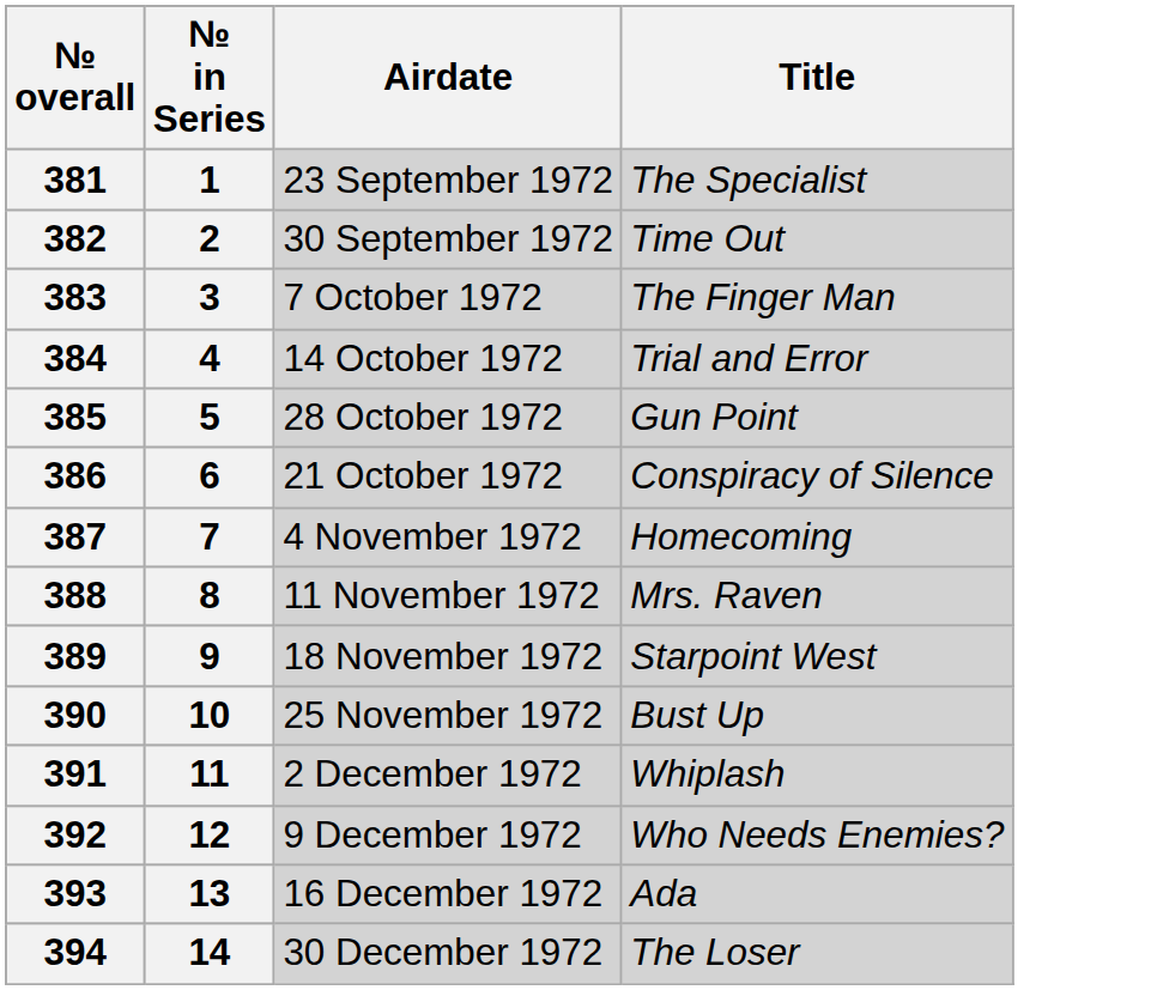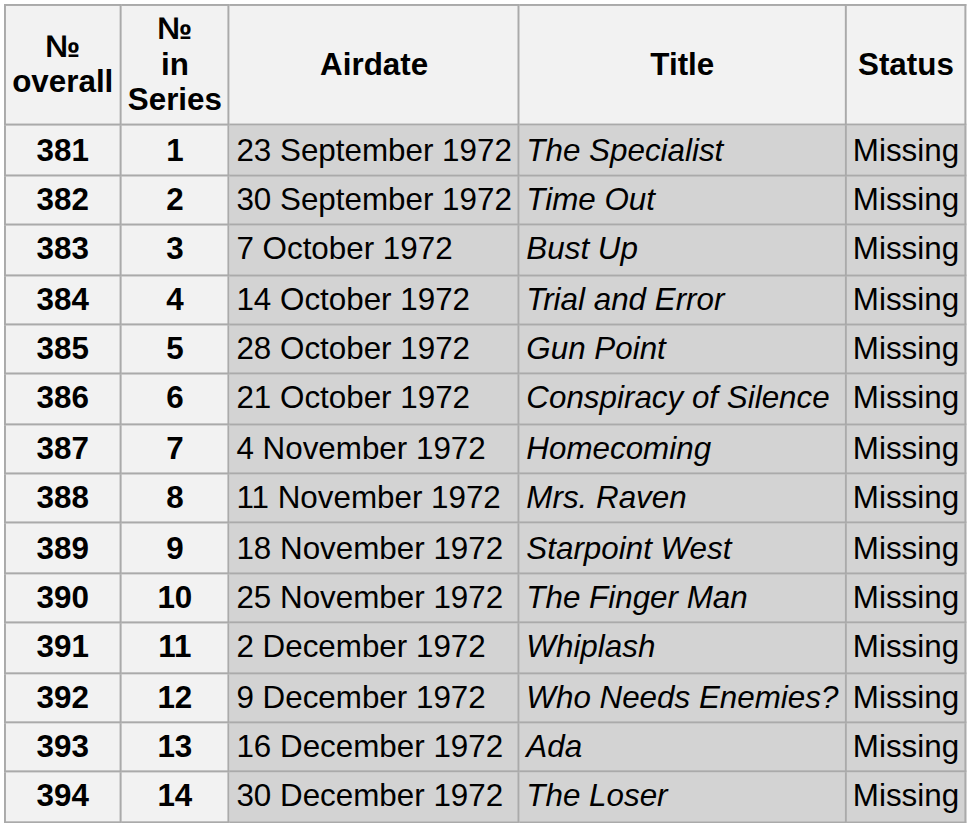 <table class="wikitable">
 <tr>
 <th>№<br>overall</th>
 <th>№<br>in<br>Series</th>
 <th>Airdate</th>
 <th>Title</th>
+<th>Status</th>
 </tr>
 <tr style="background:lightgrey;">
 <th style="text-align:center;">381</th>
 <th style="text-align:center;">1</th>
 <td>23 September 1972</td>
 <td><em>The Specialist</em></td>
+<td>Missing</td>
 </tr>
 <tr style="background:lightgrey;">
 <th style="text-align:center;">382</th>
 <th style="text-align:center;">2</th>
 <td>30 September 1972</td>
 <td><em>Time Out</em></td>
+<td>Missing</td>
 </tr>
 <tr style="background:lightgrey;">
 <th style="text-align:center;">383</th>
 <th style="text-align:center;">3</th>
 <td>7 October 1972</td>
-<td><em>The Finger Man</em></td>
+<td><em>Bust Up</em></td>
+<td>Missing</td>
 </tr>
 <tr style="background:lightgrey;">
 <th style="text-align:center;">384</th>
 <th style="text-align:center;">4</th>
 <td>14 October 1972</td>
 <td><em>Trial and Error</em></td>
+<td>Missing</td>
 </tr>
 <tr style="background:lightgrey;">
 <th style="text-align:center;">385</th>
 <th style="text-align:center;">5</th>
 <td>28 October 1972</td>
 <td><em>Gun Point</em></td>
+<td>Missing</td>
 </tr>
 <tr style="background:lightgrey;">
 <th style="text-align:center;">386</th>
 <th style="text-align:center;">6</th>
 <td>21 October 1972</td>
 <td><em>Conspiracy of Silence</em></td>
+<td>Missing</td>
 </tr>
 <tr style="background:lightgrey;">
 <th style="text-align:center;">387</th>
 <th style="text-align:center;">7</th>
 <td>4 November 1972</td>
 <td><em>Homecoming</em></td>
+<td>Missing</td>
 </tr>
 <tr style="background:lightgrey;">
 <th style="text-align:center;">388</th>
 <th style="text-align:center;">8</th>
 <td>11 November 1972</td>
 <td><em>Mrs. Raven</em></td>
+<td>Missing</td>
 </tr>
 <tr style="background:lightgrey;">
 <th style="text-align:center;">389</th>
 <th style="text-align:center;">9</th>
 <td>18 November 1972</td>
 <td><em>Starpoint West</em></td>
+<td>Missing</td>
 </tr>
 <tr style="background:lightgrey;">
 <th style="text-align:center;">390</th>
 <th style="text-align:center;">10</th>
 <td>25 November 1972</td>
-<td><em>Bust Up</em></td>
+<td><em>The Finger Man</em></td>
+<td>Missing</td>
 </tr>
 <tr style="background:lightgrey;">
 <th style="text-align:center;">391</th>
 <th style="text-align:center;">11</th>
 <td>2 December 1972</td>
 <td><em>Whiplash</em></td>
+<td>Missing</td>
 </tr>
 <tr style="background:lightgrey;">
 <th style="text-align:center;">392</th>
 <th style="text-align:center;">12</th>
 <td>9 December 1972</td>
 <td><em>Who Needs Enemies?</em></td>
+<td>Missing</td>
 </tr>
 <tr style="background:lightgrey;">
 <th style="text-align:center;">393</th>
 <th style="text-align:center;">13</th>
 <td>16 December 1972</td>
 <td><em>Ada</em></td>
+<td>Missing</td>
 </tr>
 <tr style="background:lightgrey;">
 <th style="text-align:center;">394</th>
 <th style="text-align:center;">14</th>
 <td>30 December 1972</td>
 <td><em>The Loser</em></td>
+<td>Missing</td>
 </tr>
 </table>
